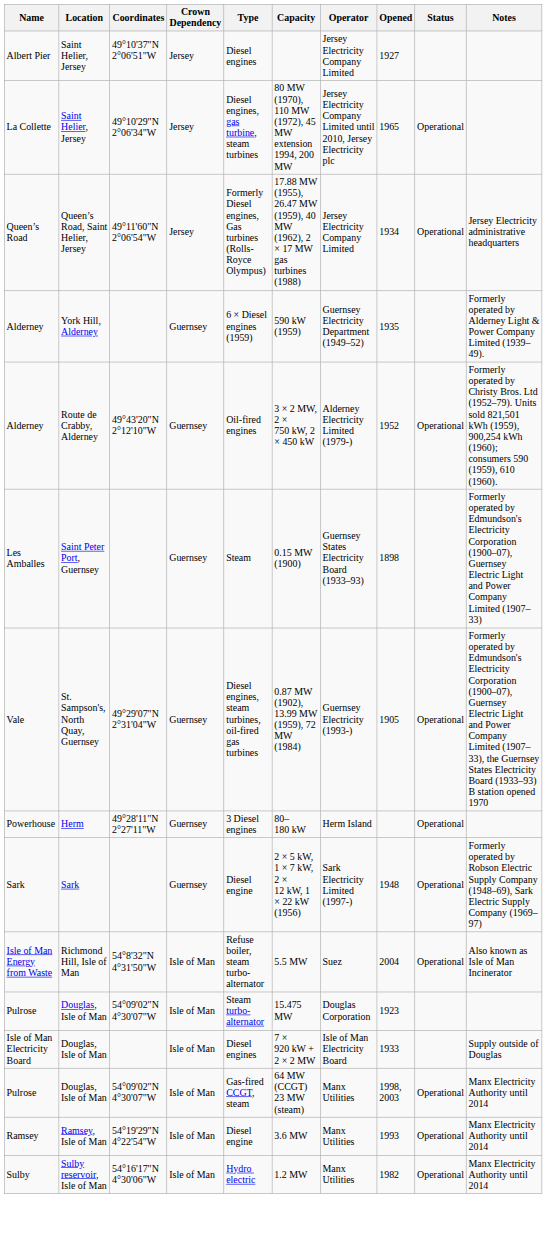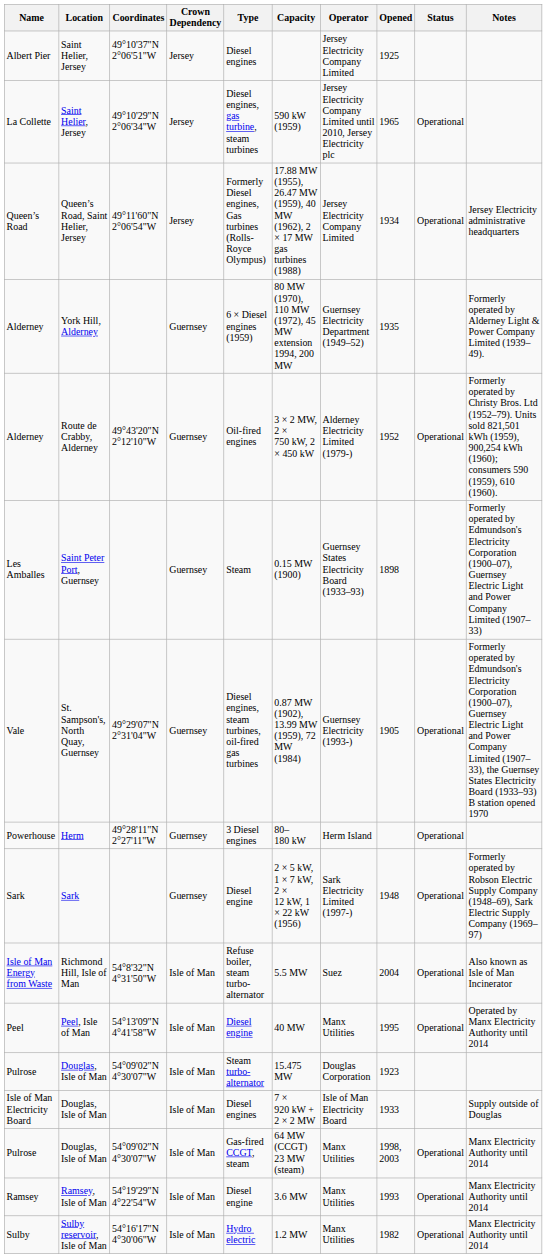 <table class="wikitable">
 <tr>
 <th>Name</th>
 <th>Location</th>
 <th>Coordinates</th>
 <th>Crown  Dependency</th>
 <th>Type</th>
 <th>Capacity</th>
 <th>Operator</th>
 <th>Opened</th>
 <th>Status</th>
 <th>Notes</th>
 </tr>
 <tr>
 <td>Albert  Pier</td>
 <td>Saint  Helier, Jersey</td>
 <td>49°10'37"N 2°06'51"W<br><br></td>
 <td>Jersey</td>
 <td>Diesel engines</td>
 <td></td>
 <td>Jersey  Electricity Company Limited</td>
-<td>1927</td>
+<td>1925</td>
 <td></td>
 <td></td>
 </tr>
 <tr>
 <td>La  Collette</td>
 <td><a href='#'>Saint Helier</a>, Jersey</td>
 <td>49°10'29"N 2°06'34"W</td>
 <td>Jersey</td>
 <td>Diesel  engines, <a href='#'>gas turbine</a>, steam turbines</td>
-<td>80 MW (1970), 110 MW (1972), 45 MW extension 1994, 200 MW</td>
+<td>590 kW (1959)</td>
 <td>Jersey Electricity Company Limited until 2010, Jersey Electricity plc</td>
 <td>1965</td>
 <td>Operational</td>
 <td></td>
 </tr>
 <tr>
 <td>Queen’s  Road</td>
 <td>Queen’s  Road, Saint Helier, Jersey</td>
 <td>49°11'60"N 2°06'54"W</td>
 <td>Jersey</td>
 <td>Formerly Diesel engines, Gas  turbines (Rolls-Royce Olympus)</td>
 <td>17.88 MW (1955), 26.47 MW (1959), 40 MW (1962), 2 × 17 MW gas turbines (1988)</td>
 <td>Jersey Electricity Company Limited</td>
 <td>1934</td>
 <td>Operational</td>
 <td>Jersey Electricity administrative  headquarters</td>
 </tr>
 <tr>
 <td>Alderney</td>
 <td>York  Hill, <a href='#'>Alderney</a></td>
 <td></td>
 <td>Guernsey</td>
 <td>6 × Diesel engines (1959)</td>
-<td>590 kW (1959)</td>
+<td>80 MW (1970), 110 MW (1972), 45 MW extension 1994, 200 MW</td>
 <td>Guernsey  Electricity Department (1949–52)</td>
 <td>1935</td>
 <td></td>
 <td>Formerly operated by Alderney Light & Power Company Limited (1939–49).</td>
 </tr>
 <tr>
 <td>Alderney</td>
 <td>Route  de Crabby, Alderney</td>
 <td>49°43'20"N 2°12'10"W</td>
 <td>Guernsey</td>
 <td>Oil-fired  engines</td>
 <td>3 × 2 MW, 2 × 750 kW, 2 × 450 kW</td>
 <td>Alderney Electricity Limited (1979-)</td>
 <td>1952</td>
 <td>Operational</td>
 <td>Formerly operated by Christy Bros. Ltd (1952–79). Units sold 821,501 kWh (1959), 900,254 kWh (1960); consumers 590 (1959), 610 (1960).</td>
 </tr>
 <tr>
 <td>Les Amballes</td>
 <td><a href='#'>Saint Peter Port</a>, Guernsey</td>
 <td></td>
 <td>Guernsey</td>
 <td>Steam</td>
 <td>0.15  MW (1900)</td>
 <td>Guernsey States Electricity Board (1933–93)</td>
 <td>1898</td>
 <td></td>
 <td>Formerly operated by Edmundson's Electricity Corporation (1900–07), Guernsey  Electric Light and Power Company Limited (1907–33)</td>
 </tr>
 <tr>
 <td>Vale</td>
 <td>St. Sampson's, North  Quay, Guernsey</td>
 <td>49°29'07"N 2°31'04"W</td>
 <td>Guernsey</td>
 <td>Diesel  engines, steam turbines, oil-fired gas turbines</td>
 <td>0.87 MW (1902), 13.99 MW (1959), 72  MW (1984)</td>
 <td>Guernsey  Electricity (1993-)</td>
 <td>1905</td>
 <td>Operational</td>
 <td>Formerly operated by Edmundson's Electricity Corporation (1900–07), Guernsey  Electric Light and Power Company Limited (1907–33), the Guernsey States Electricity Board (1933–93) B station opened 1970</td>
 </tr>
 <tr>
 <td>Powerhouse</td>
 <td><a href='#'>Herm</a></td>
 <td>49°28'11"N 2°27'11"W</td>
 <td>Guernsey</td>
 <td>3  Diesel engines</td>
 <td>80–180 kW</td>
 <td>Herm  Island</td>
 <td></td>
 <td>Operational</td>
 <td></td>
 </tr>
 <tr>
 <td>Sark</td>
 <td><a href='#'>Sark</a></td>
 <td></td>
 <td>Guernsey</td>
 <td>Diesel  engine</td>
 <td>2 × 5 kW, 1 × 7 kW, 2 × 12 kW, 1 × 22 kW (1956)</td>
 <td>Sark Electricity  Limited (1997-)</td>
 <td>1948</td>
 <td>Operational</td>
 <td>Formerly operated by Robson  Electric Supply Company (1948–69), Sark Electric Supply Company (1969–97)</td>
 </tr>
 <tr>
 <td><a href='#'>Isle of Man Energy from Waste</a></td>
 <td>Richmond  Hill, Isle of Man</td>
 <td>54°8'32"N 4°31'50"W</td>
 <td>Isle  of Man</td>
 <td>Refuse boiler, steam turbo-alternator</td>
 <td>5.5  MW</td>
 <td>Suez</td>
 <td>2004</td>
 <td>Operational</td>
 <td>Also known as Isle of Man Incinerator</td>
 </tr>
 <tr>
+<td>Peel</td>
+<td><a href='#'>Peel</a>, Isle of Man</td>
+<td>54°13'09"N 4°41'58"W</td>
+<td>Isle of Man</td>
+<td><a href='#'>Diesel engine</a></td>
+<td>40  MW</td>
+<td>Manx Utilities</td>
+<td>1995</td>
+<td>Operational</td>
+<td>Operated by Manx Electricity Authority until 2014</td>
+</tr>
+<tr>
 <td>Pulrose</td>
 <td><a href='#'>Douglas</a>, Isle of Man</td>
 <td>54°09'02"N 4°30'07"W</td>
 <td>Isle of Man</td>
 <td>Steam  <a href='#'>turbo-alternator</a></td>
 <td>15.475  MW</td>
 <td>Douglas  Corporation</td>
 <td>1923</td>
 <td></td>
 <td></td>
 </tr>
 <tr>
 <td>Isle of Man Electricity Board</td>
 <td>Douglas, Isle of Man</td>
 <td></td>
 <td>Isle of Man</td>
 <td>Diesel engines</td>
 <td>7 × 920 kW + 2 × 2 MW</td>
 <td>Isle of Man Electricity Board</td>
 <td>1933</td>
 <td></td>
 <td>Supply outside of Douglas</td>
 </tr>
 <tr>
 <td>Pulrose</td>
 <td>Douglas, Isle of Man</td>
 <td>54°09'02"N 4°30'07"W</td>
 <td>Isle of Man</td>
 <td>Gas-fired  <a href='#'>CCGT</a>, steam</td>
 <td>64  MW (CCGT)<br>23  MW (steam)</td>
 <td>Manx Utilities</td>
 <td>1998,  2003</td>
 <td>Operational</td>
 <td>Manx Electricity Authority until 2014</td>
 </tr>
 <tr>
 <td>Ramsey</td>
 <td><a href='#'>Ramsey</a>, Isle of Man</td>
 <td>54°19'29"N 4°22'54"W</td>
 <td>Isle of Man</td>
 <td>Diesel  engine</td>
 <td>3.6  MW</td>
 <td>Manx  Utilities</td>
 <td>1993</td>
 <td>Operational</td>
 <td>Manx Electricity Authority until 2014</td>
 </tr>
 <tr>
 <td>Sulby</td>
 <td><a href='#'>Sulby reservoir</a>, Isle of Man</td>
 <td>54°16'17"N 4°30'06"W</td>
 <td>Isle of Man</td>
 <td><a href='#'>Hydro  electric</a></td>
 <td>1.2  MW</td>
 <td>Manx Utilities</td>
 <td>1982</td>
 <td>Operational</td>
 <td>Manx Electricity Authority until 2014</td>
 </tr>
 </table>
